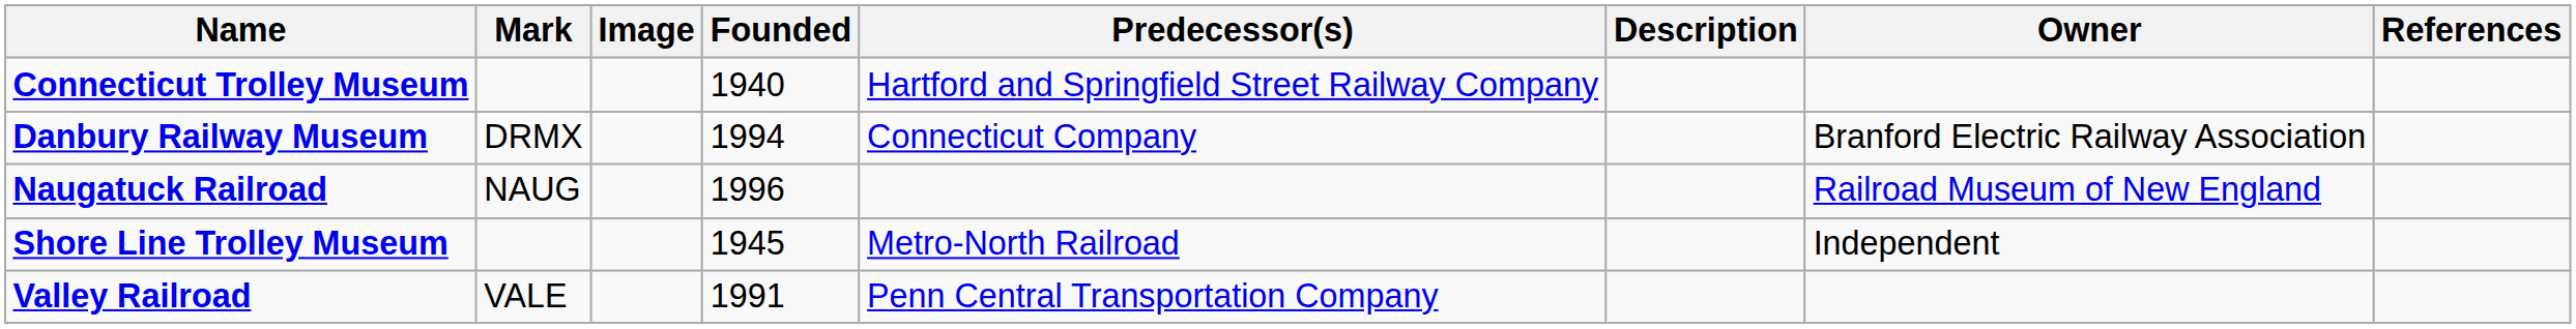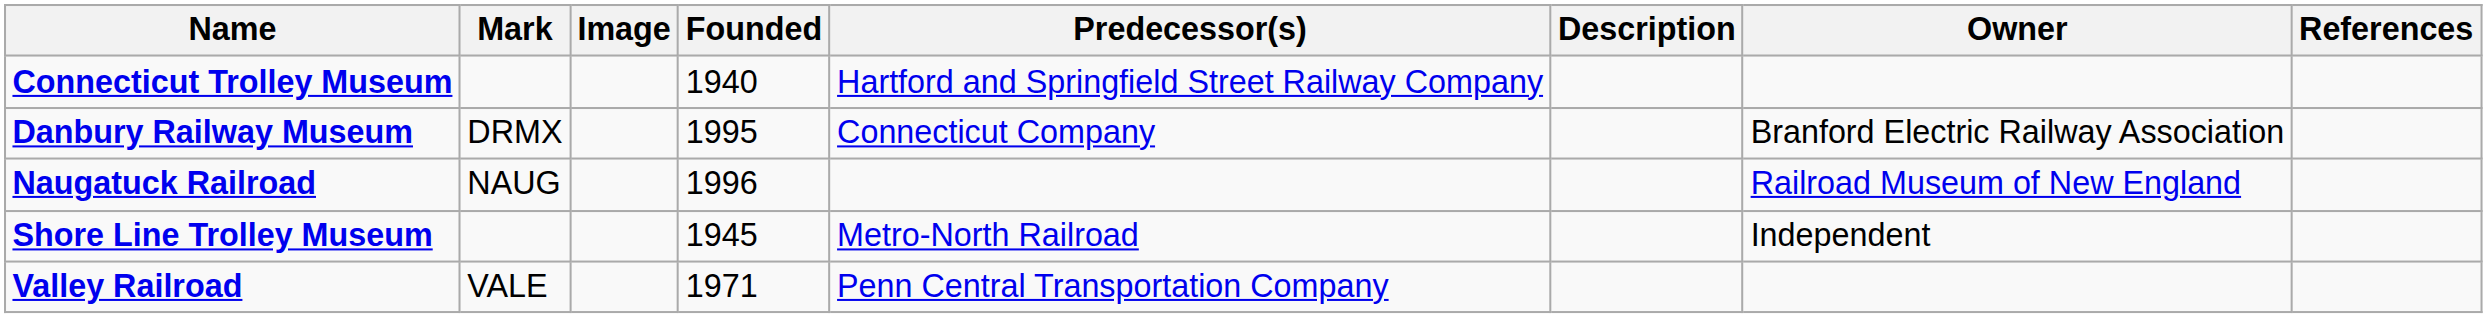 <table class="wikitable">
 <tr>
 <th>Name</th>
 <th>Mark</th>
 <th>Image</th>
 <th>Founded</th>
 <th>Predecessor(s)</th>
 <th>Description</th>
 <th>Owner</th>
 <th>References</th>
 </tr>
 <tr>
 <td><strong><a href='#'>Connecticut Trolley Museum</a></strong></td>
 <td></td>
 <td></td>
 <td>1940</td>
 <td><a href='#'>Hartford and Springfield Street Railway Company</a></td>
 <td></td>
 <td></td>
 <td></td>
 </tr>
 <tr>
 <td><strong><a href='#'>Danbury Railway Museum</a></strong></td>
 <td>DRMX</td>
 <td></td>
-<td>1994</td>
+<td>1995</td>
 <td><a href='#'>Connecticut Company</a></td>
 <td></td>
 <td>Branford Electric Railway Association</td>
 <td></td>
 </tr>
 <tr>
 <td><strong><a href='#'>Naugatuck Railroad</a></strong></td>
 <td>NAUG</td>
 <td></td>
 <td>1996</td>
 <td></td>
 <td></td>
 <td><a href='#'>Railroad Museum of New England</a></td>
 <td></td>
 </tr>
 <tr>
 <td><strong><a href='#'>Shore Line Trolley Museum</a></strong></td>
 <td></td>
 <td></td>
 <td>1945</td>
 <td><a href='#'>Metro-North Railroad</a></td>
 <td></td>
 <td>Independent</td>
 <td></td>
 </tr>
 <tr>
 <td><a href='#'><strong>Valley Railroad</strong></a></td>
 <td>VALE</td>
 <td></td>
-<td>1991</td>
+<td>1971</td>
 <td><a href='#'>Penn Central Transportation Company</a></td>
 <td></td>
 <td></td>
 <td></td>
 </tr>
 </table>
